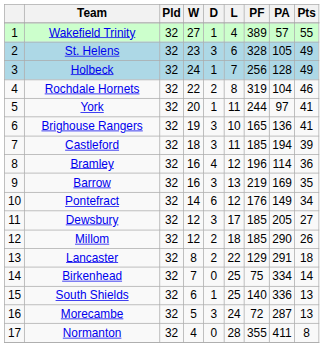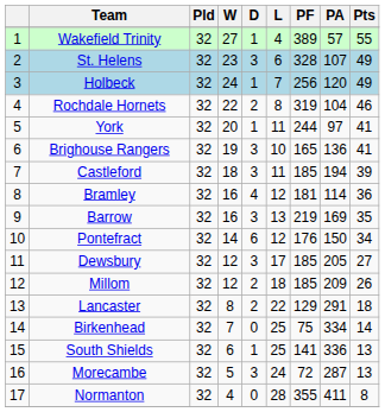 <table class="wikitable" style="text-align:center;">
 <tr>
 <th width=20 abbr="Position"></th>
 <th width=175>Team</th>
 <th width=20 abbr="Played">Pld</th>
 <th width=20 abbr="Won">W</th>
 <th width=20 abbr="Drawn">D</th>
 <th width=20 abbr="Lost">L</th>
 <th width=20 abbr="Points for">PF</th>
 <th width=20 abbr="Points against">PA</th>
 <th width=20 abbr="Points">Pts</th>
 </tr>
 <tr>
 </tr>
 <tr align=center style="background:#ccffcc;color:">
 <td>1</td>
 <td><a href='#'>Wakefield Trinity</a></td>
 <td>32</td>
 <td>27</td>
 <td>1</td>
 <td>4</td>
 <td>389</td>
 <td>57</td>
 <td>55</td>
 </tr>
 <tr align=center style="background:lightblue;color:">
 <td>2</td>
 <td><a href='#'>St. Helens</a></td>
 <td>32</td>
 <td>23</td>
 <td>3</td>
 <td>6</td>
 <td>328</td>
-<td>105</td>
+<td>107</td>
 <td>49</td>
 </tr>
 <tr align=center style="background:lightblue;color:">
 <td>3</td>
 <td><a href='#'>Holbeck</a></td>
 <td>32</td>
 <td>24</td>
 <td>1</td>
 <td>7</td>
 <td>256</td>
-<td>128</td>
+<td>120</td>
 <td>49</td>
 </tr>
 <tr align=center style="background:">
 <td>4</td>
 <td><a href='#'>Rochdale Hornets</a></td>
 <td>32</td>
 <td>22</td>
 <td>2</td>
 <td>8</td>
 <td>319</td>
 <td>104</td>
 <td>46</td>
 </tr>
 <tr align=center style="background:">
 <td>5</td>
 <td><a href='#'>York</a></td>
 <td>32</td>
 <td>20</td>
 <td>1</td>
 <td>11</td>
 <td>244</td>
 <td>97</td>
 <td>41</td>
 </tr>
 <tr align=center style="background:">
 <td>6</td>
 <td><a href='#'>Brighouse Rangers</a></td>
 <td>32</td>
 <td>19</td>
 <td>3</td>
 <td>10</td>
 <td>165</td>
 <td>136</td>
 <td>41</td>
 </tr>
 <tr align=center style="background:">
 <td>7</td>
 <td><a href='#'>Castleford</a></td>
 <td>32</td>
 <td>18</td>
 <td>3</td>
 <td>11</td>
 <td>185</td>
 <td>194</td>
 <td>39</td>
 </tr>
 <tr align=center style="background:">
 <td>8</td>
 <td><a href='#'>Bramley</a></td>
 <td>32</td>
 <td>16</td>
 <td>4</td>
 <td>12</td>
-<td>196</td>
+<td>181</td>
 <td>114</td>
 <td>36</td>
 </tr>
 <tr align=center style="background:">
 <td>9</td>
 <td><a href='#'>Barrow</a></td>
 <td>32</td>
 <td>16</td>
 <td>3</td>
 <td>13</td>
 <td>219</td>
 <td>169</td>
 <td>35</td>
 </tr>
 <tr align=center style="background:">
 <td>10</td>
 <td><a href='#'>Pontefract</a></td>
 <td>32</td>
 <td>14</td>
 <td>6</td>
 <td>12</td>
 <td>176</td>
-<td>149</td>
+<td>150</td>
 <td>34</td>
 </tr>
 <tr align=center style="background:">
 <td>11</td>
 <td><a href='#'>Dewsbury</a></td>
 <td>32</td>
 <td>12</td>
 <td>3</td>
 <td>17</td>
 <td>185</td>
 <td>205</td>
 <td>27</td>
 </tr>
 <tr align=center style="background:">
 <td>12</td>
 <td><a href='#'>Millom</a></td>
 <td>32</td>
 <td>12</td>
 <td>2</td>
 <td>18</td>
 <td>185</td>
-<td>290</td>
+<td>209</td>
 <td>26</td>
 </tr>
 <tr align=center style="background:">
 <td>13</td>
 <td><a href='#'>Lancaster</a></td>
 <td>32</td>
 <td>8</td>
 <td>2</td>
 <td>22</td>
 <td>129</td>
 <td>291</td>
 <td>18</td>
 </tr>
 <tr align=center style="background:">
 <td>14</td>
 <td><a href='#'>Birkenhead</a></td>
 <td>32</td>
 <td>7</td>
 <td>0</td>
 <td>25</td>
 <td>75</td>
 <td>334</td>
 <td>14</td>
 </tr>
 <tr align=center style="background:">
 <td>15</td>
 <td><a href='#'>South Shields</a></td>
 <td>32</td>
 <td>6</td>
 <td>1</td>
 <td>25</td>
-<td>140</td>
+<td>141</td>
 <td>336</td>
 <td>13</td>
 </tr>
 <tr align=center style="background:">
 <td>16</td>
 <td><a href='#'>Morecambe</a></td>
 <td>32</td>
 <td>5</td>
 <td>3</td>
 <td>24</td>
 <td>72</td>
 <td>287</td>
 <td>13</td>
 </tr>
 <tr align=center style="background:">
 <td>17</td>
 <td><a href='#'>Normanton</a></td>
 <td>32</td>
 <td>4</td>
 <td>0</td>
 <td>28</td>
 <td>355</td>
 <td>411</td>
 <td>8</td>
 </tr>
 <tr --->
 </tr>
 </table>
